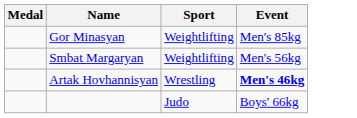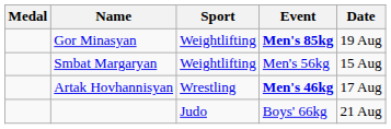 <table class="wikitable sortable" style="font-size:90%">
 <tr>
 <th>Medal</th>
 <th>Name</th>
 <th>Sport</th>
 <th>Event</th>
+<th>Date</th>
 </tr>
 <tr>
 <td></td>
 <td><a href='#'>Gor Minasyan</a></td>
 <td><a href='#'>Weightlifting</a></td>
-<td><a href='#'>Men's 85kg</a></td>
+<td><strong><a href='#'>Men's 85kg</a></strong></td>
+<td>19 Aug</td>
 </tr>
 <tr>
 <td></td>
 <td><a href='#'>Smbat Margaryan</a></td>
 <td><a href='#'>Weightlifting</a></td>
 <td><a href='#'>Men's 56kg</a></td>
+<td>15 Aug</td>
 </tr>
 <tr>
 <td></td>
 <td><a href='#'>Artak Hovhannisyan</a></td>
 <td><a href='#'>Wrestling</a></td>
 <td><strong><a href='#'>Men's 46kg</a></strong></td>
+<td>17 Aug</td>
 </tr>
 <tr>
 <td></td>
 <td></td>
 <td><a href='#'>Judo</a></td>
 <td><a href='#'>Boys' 66kg</a></td>
+<td>21 Aug</td>
 </tr>
 </table>
